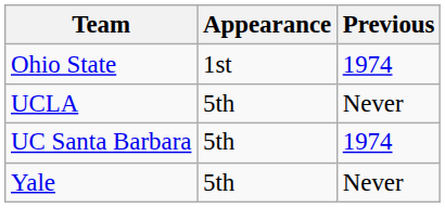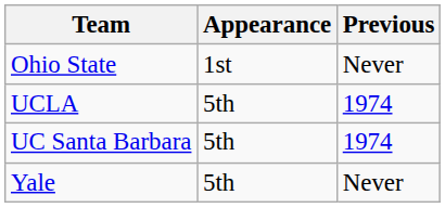 <table class="wikitable sortable">
 <tr>
 <th>Team</th>
 <th>Appearance</th>
 <th>Previous</th>
 </tr>
 <tr>
 <td><a href='#'>Ohio State</a></td>
 <td>1st</td>
-<td><a href='#'>1974</a></td>
+<td>Never</td>
 </tr>
 <tr>
 <td><a href='#'>UCLA</a></td>
 <td>5th</td>
-<td>Never</td>
+<td><a href='#'>1974</a></td>
 </tr>
 <tr>
 <td><a href='#'>UC Santa Barbara</a></td>
 <td>5th</td>
 <td><a href='#'>1974</a></td>
 </tr>
 <tr>
 <td><a href='#'>Yale</a></td>
 <td>5th</td>
 <td>Never</td>
 </tr>
 </table>
